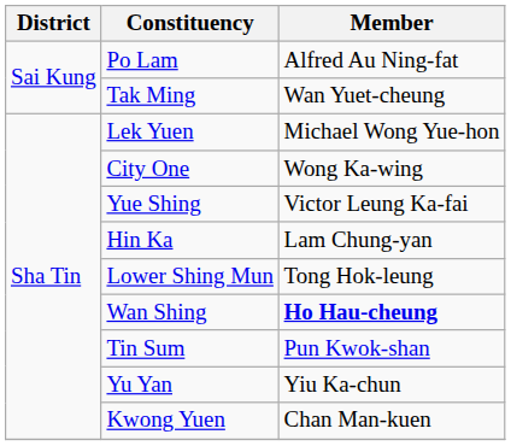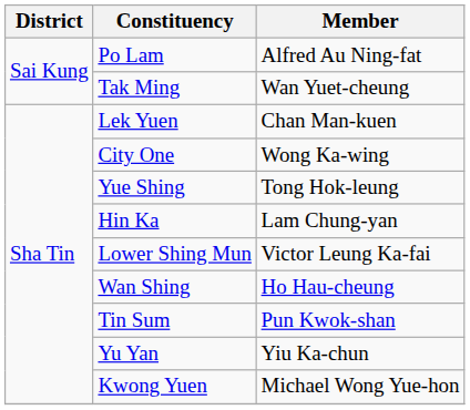 <table class="wikitable" style="text-align:left;">
 <tr>
 <th>District</th>
 <th>Constituency</th>
 <th>Member</th>
 </tr>
 <tr>
 <td rowspan=2><a href='#'>Sai Kung</a></td>
 <td><a href='#'>Po Lam</a></td>
 <td>Alfred Au Ning-fat</td>
 </tr>
 <tr>
 <td><a href='#'>Tak Ming</a></td>
 <td>Wan Yuet-cheung</td>
 </tr>
 <tr>
 <td rowspan=9><a href='#'>Sha Tin</a></td>
 <td><a href='#'>Lek Yuen</a></td>
-<td>Michael Wong Yue-hon</td>
+<td>Chan Man-kuen</td>
 </tr>
 <tr>
 <td><a href='#'>City One</a></td>
 <td>Wong Ka-wing</td>
 </tr>
 <tr>
 <td><a href='#'>Yue Shing</a></td>
-<td>Victor Leung Ka-fai</td>
+<td>Tong Hok-leung</td>
 </tr>
 <tr>
 <td><a href='#'>Hin Ka</a></td>
 <td>Lam Chung-yan</td>
 </tr>
 <tr>
 <td><a href='#'>Lower Shing Mun</a></td>
-<td>Tong Hok-leung</td>
+<td>Victor Leung Ka-fai</td>
 </tr>
 <tr>
 <td><a href='#'>Wan Shing</a></td>
-<td><strong><a href='#'>Ho Hau-cheung</a></strong></td>
+<td><a href='#'>Ho Hau-cheung</a></td>
 </tr>
 <tr>
 <td><a href='#'>Tin Sum</a></td>
 <td><a href='#'>Pun Kwok-shan</a></td>
 </tr>
 <tr>
 <td><a href='#'>Yu Yan</a></td>
 <td>Yiu Ka-chun</td>
 </tr>
 <tr>
 <td><a href='#'>Kwong Yuen</a></td>
-<td>Chan Man-kuen</td>
+<td>Michael Wong Yue-hon</td>
 </tr>
 <tr>
 </tr>
 </table>
